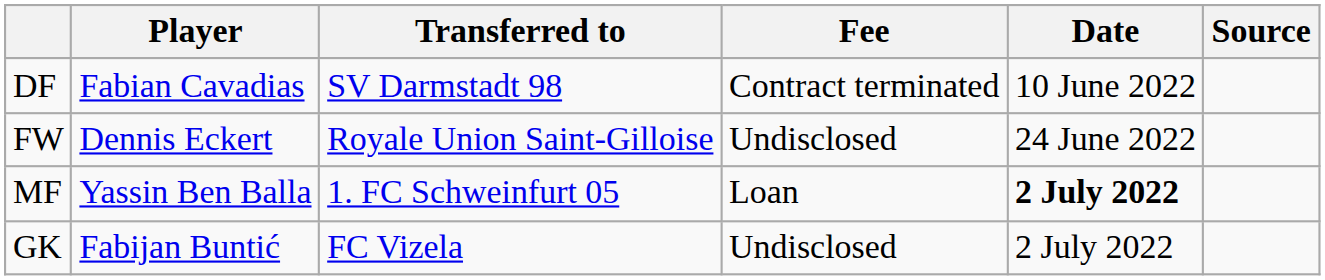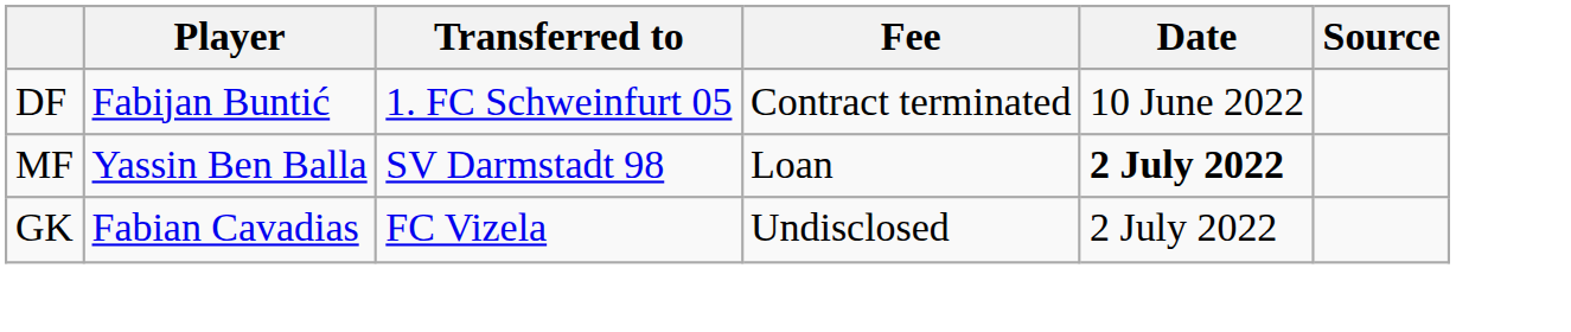 <table class="wikitable plainrowheaders sortable">
 <tr>
 <th align="center"></th>
 <th>Player</th>
 <th>Transferred to</th>
 <th>Fee</th>
 <th>Date</th>
 <th>Source</th>
 </tr>
 <tr>
 <td>DF</td>
-<td> <a href='#'>Fabian Cavadias</a></td>
-<td> <a href='#'>SV Darmstadt 98</a></td>
+<td> <a href='#'>Fabijan Buntić</a></td>
+<td> <a href='#'>1. FC Schweinfurt 05</a></td>
 <td>Contract terminated</td>
 <td>10 June 2022</td>
 <td></td>
 </tr>
 <tr>
-<td>FW</td>
-<td> <a href='#'>Dennis Eckert</a></td>
-<td> <a href='#'>Royale Union Saint-Gilloise</a></td>
-<td>Undisclosed</td>
-<td>24 June 2022</td>
-<td></td>
-</tr>
-<tr>
 <td>MF</td>
 <td> <a href='#'>Yassin Ben Balla</a></td>
-<td> <a href='#'>1. FC Schweinfurt 05</a></td>
+<td> <a href='#'>SV Darmstadt 98</a></td>
 <td>Loan</td>
 <td><strong>2 July 2022</strong></td>
 <td></td>
 </tr>
 <tr>
 <td>GK</td>
-<td> <a href='#'>Fabijan Buntić</a></td>
+<td> <a href='#'>Fabian Cavadias</a></td>
 <td> <a href='#'>FC Vizela</a></td>
 <td>Undisclosed</td>
 <td>2 July 2022</td>
 <td></td>
 </tr>
 </table>
